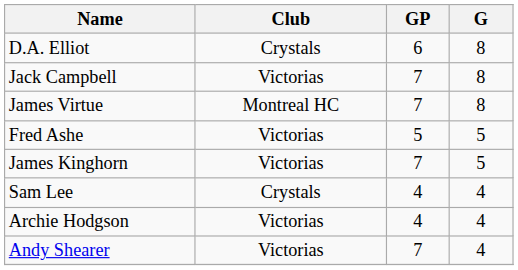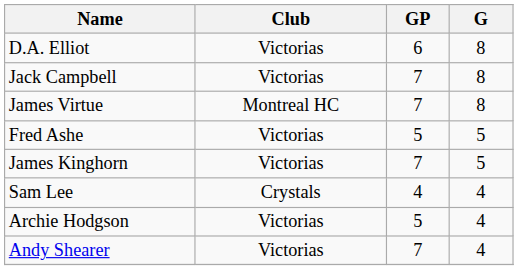 <table class="wikitable" style="text-align:center;">
 <tr>
 <th style="width:10em">Name</th>
 <th style="width:10em">Club</th>
 <th style="width:3em">GP</th>
 <th style="width:3em">G</th>
 </tr>
 <tr>
 <td align="left">D.A. Elliot</td>
-<td>Crystals</td>
+<td>Victorias</td>
 <td>6</td>
 <td>8</td>
 </tr>
 <tr>
 <td align="left">Jack Campbell</td>
 <td>Victorias</td>
 <td>7</td>
 <td>8</td>
 </tr>
 <tr>
 <td align="left">James Virtue</td>
 <td>Montreal HC</td>
 <td>7</td>
 <td>8</td>
 </tr>
 <tr>
 <td align="left">Fred Ashe</td>
 <td>Victorias</td>
 <td>5</td>
 <td>5</td>
 </tr>
 <tr>
 <td align="left">James Kinghorn</td>
 <td>Victorias</td>
 <td>7</td>
 <td>5</td>
 </tr>
 <tr>
 <td align="left">Sam Lee</td>
 <td>Crystals</td>
 <td>4</td>
 <td>4</td>
 </tr>
 <tr>
 <td align="left">Archie Hodgson</td>
 <td>Victorias</td>
-<td>4</td>
+<td>5</td>
 <td>4</td>
 </tr>
 <tr>
 <td align="left"><a href='#'>Andy Shearer</a></td>
 <td>Victorias</td>
 <td>7</td>
 <td>4</td>
 </tr>
 <tr>
 </tr>
 </table>
